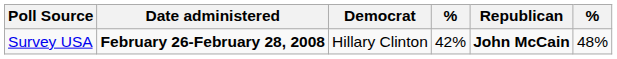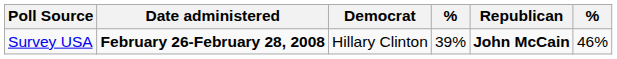 <table class="wikitable">
 <tr valign=bottom>
 <th>Poll Source</th>
 <th>Date administered</th>
 <th>Democrat</th>
 <th>%</th>
 <th>Republican</th>
 <th>%</th>
 </tr>
 <tr>
 <td><a href='#'>Survey USA</a></td>
 <td><strong>February 26-February 28, 2008</strong></td>
 <td>Hillary Clinton</td>
-<td>42%</td>
+<td>39%</td>
 <td><strong>John McCain</strong></td>
-<td>48%</td>
+<td>46%</td>
 </tr>
 </table>
